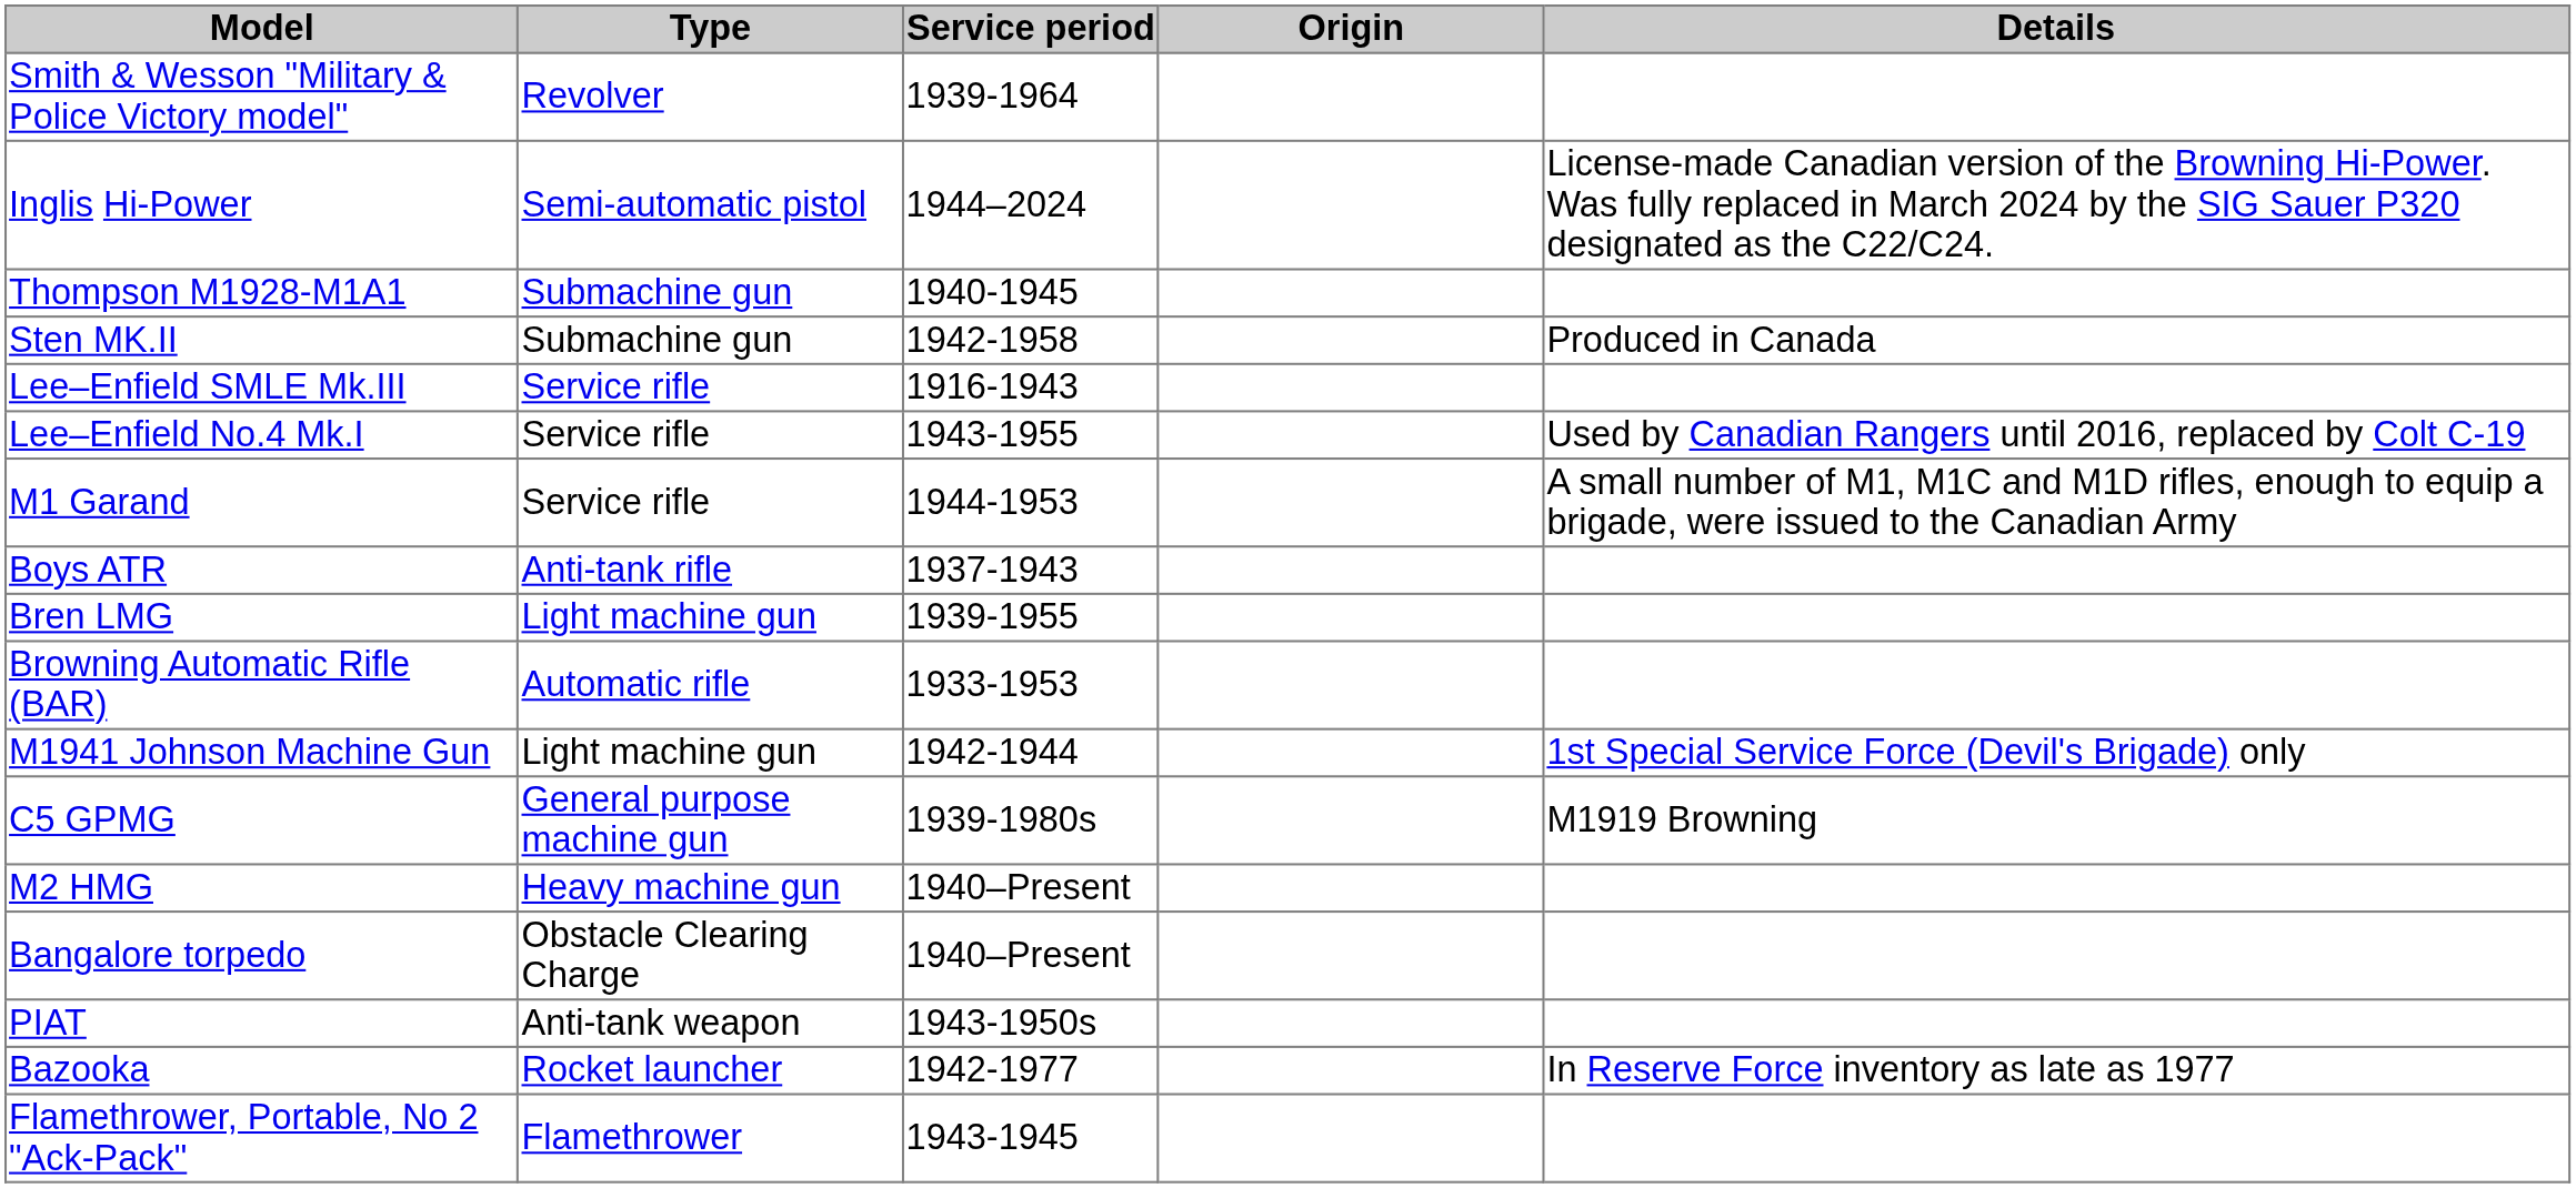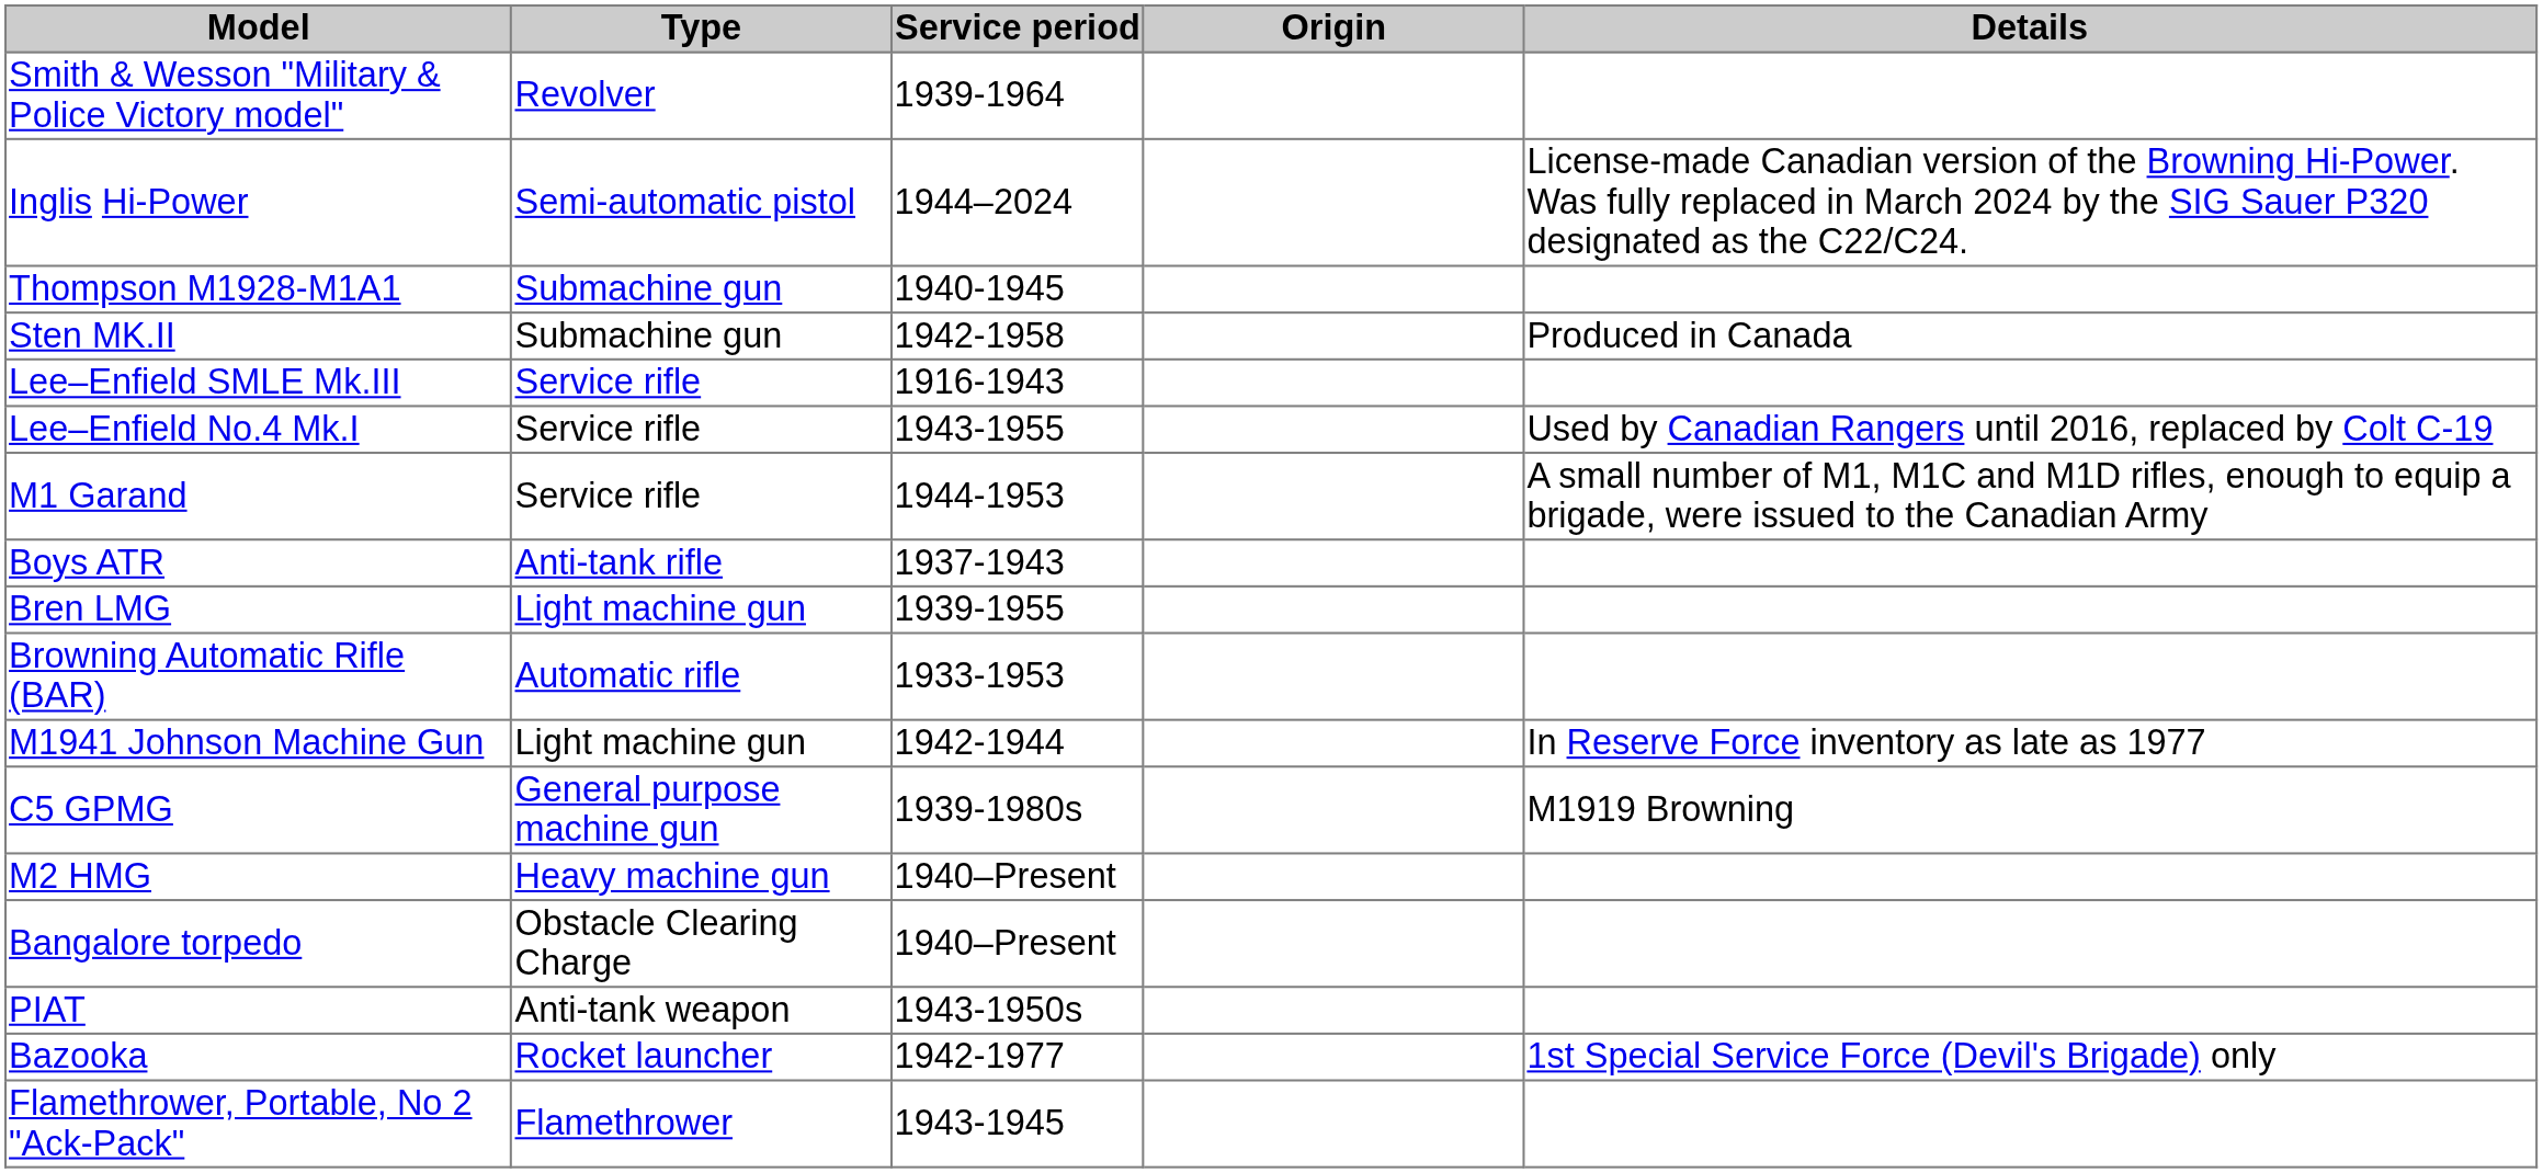 <table border="1" width="90%" style="border-collapse: collapse;">
 <tr bgcolor=cccccc>
 <th width="20%">Model</th>
 <th width="15%">Type</th>
 <th width="10%">Service period</th>
 <th width="15%">Origin</th>
 <th>Details</th>
 </tr>
 <tr>
 <td><a href='#'>Smith & Wesson "Military & Police Victory model"</a></td>
 <td><a href='#'>Revolver</a></td>
 <td>1939-1964</td>
 <td></td>
 <td></td>
 </tr>
 <tr>
 <td><a href='#'>Inglis</a> <a href='#'>Hi-Power</a></td>
 <td><a href='#'>Semi-automatic pistol</a></td>
 <td>1944–2024</td>
 <td></td>
 <td>License-made Canadian version of the <a href='#'>Browning Hi-Power</a>. Was fully replaced in March 2024 by the <a href='#'>SIG Sauer P320</a> designated as the C22/C24.</td>
 </tr>
 <tr>
 <td><a href='#'>Thompson M1928-M1A1</a></td>
 <td><a href='#'>Submachine gun</a></td>
 <td>1940-1945</td>
 <td></td>
 <td></td>
 </tr>
 <tr>
 <td><a href='#'>Sten MK.II</a></td>
 <td>Submachine gun</td>
 <td>1942-1958</td>
 <td><br></td>
 <td>Produced in Canada</td>
 </tr>
 <tr>
 <td><a href='#'>Lee–Enfield SMLE Mk.III</a></td>
 <td><a href='#'>Service rifle</a></td>
 <td>1916-1943</td>
 <td></td>
 <td></td>
 </tr>
 <tr>
 <td><a href='#'>Lee–Enfield No.4 Mk.I</a></td>
 <td>Service rifle</td>
 <td>1943-1955</td>
 <td></td>
 <td>Used by <a href='#'>Canadian Rangers</a> until 2016, replaced by <a href='#'>Colt C-19</a></td>
 </tr>
 <tr>
 <td><a href='#'>M1 Garand</a></td>
 <td>Service rifle</td>
 <td>1944-1953</td>
 <td><br></td>
 <td>A small number of M1, M1C and M1D rifles, enough to equip a brigade, were issued to the Canadian Army</td>
 </tr>
 <tr>
 <td><a href='#'>Boys ATR</a></td>
 <td><a href='#'>Anti-tank rifle</a></td>
 <td>1937-1943</td>
 <td></td>
 <td></td>
 </tr>
 <tr>
 <td><a href='#'>Bren LMG</a></td>
 <td><a href='#'>Light machine gun</a></td>
 <td>1939-1955</td>
 <td></td>
 <td></td>
 </tr>
 <tr>
 <td><a href='#'>Browning Automatic Rifle (BAR)</a></td>
 <td><a href='#'>Automatic rifle</a></td>
 <td>1933-1953</td>
 <td></td>
 <td></td>
 </tr>
 <tr>
 <td><a href='#'>M1941 Johnson Machine Gun</a></td>
 <td>Light machine gun</td>
 <td>1942-1944</td>
 <td></td>
-<td><a href='#'>1st Special Service Force (Devil's Brigade)</a> only</td>
+<td>In <a href='#'>Reserve Force</a> inventory as late as 1977</td>
 </tr>
 <tr>
 <td><a href='#'>C5 GPMG</a></td>
 <td><a href='#'>General purpose machine gun</a></td>
 <td>1939-1980s</td>
 <td></td>
 <td>M1919 Browning</td>
 </tr>
 <tr>
 <td><a href='#'>M2 HMG</a></td>
 <td><a href='#'>Heavy machine gun</a></td>
 <td>1940–Present</td>
 <td></td>
 <td></td>
 </tr>
 <tr>
 <td><a href='#'>Bangalore torpedo</a></td>
 <td>Obstacle Clearing Charge</td>
 <td>1940–Present</td>
 <td></td>
 <td></td>
 </tr>
 <tr>
 <td><a href='#'>PIAT</a></td>
 <td>Anti-tank weapon</td>
 <td>1943-1950s</td>
 <td></td>
 <td></td>
 </tr>
 <tr>
 <td><a href='#'>Bazooka</a></td>
 <td><a href='#'>Rocket launcher</a></td>
 <td>1942-1977</td>
 <td></td>
-<td>In <a href='#'>Reserve Force</a> inventory as late as 1977</td>
+<td><a href='#'>1st Special Service Force (Devil's Brigade)</a> only</td>
 </tr>
 <tr>
 <td><a href='#'>Flamethrower, Portable, No 2 "Ack-Pack"</a></td>
 <td><a href='#'>Flamethrower</a></td>
 <td>1943-1945</td>
 <td></td>
 <td></td>
 </tr>
 </table>
